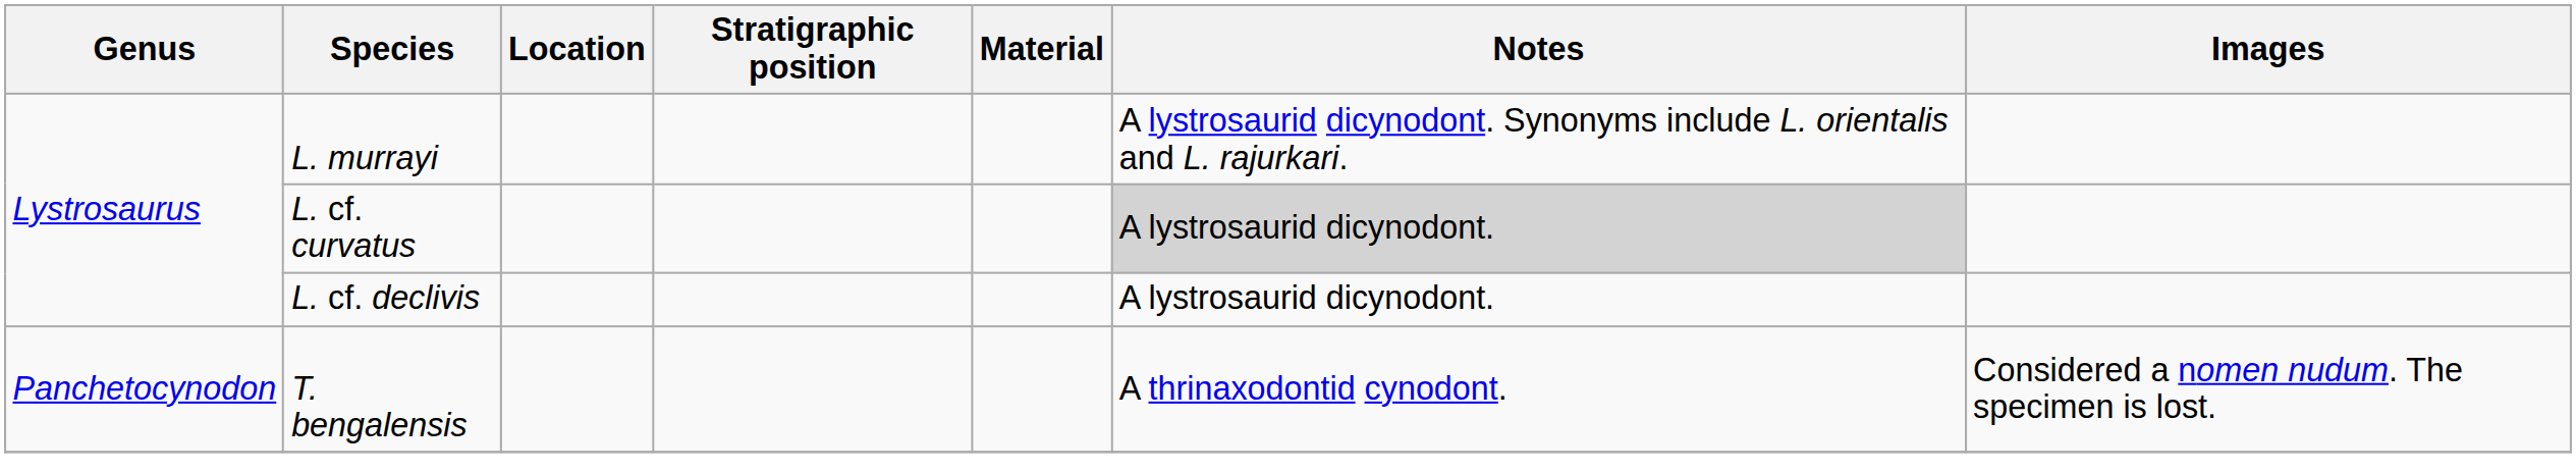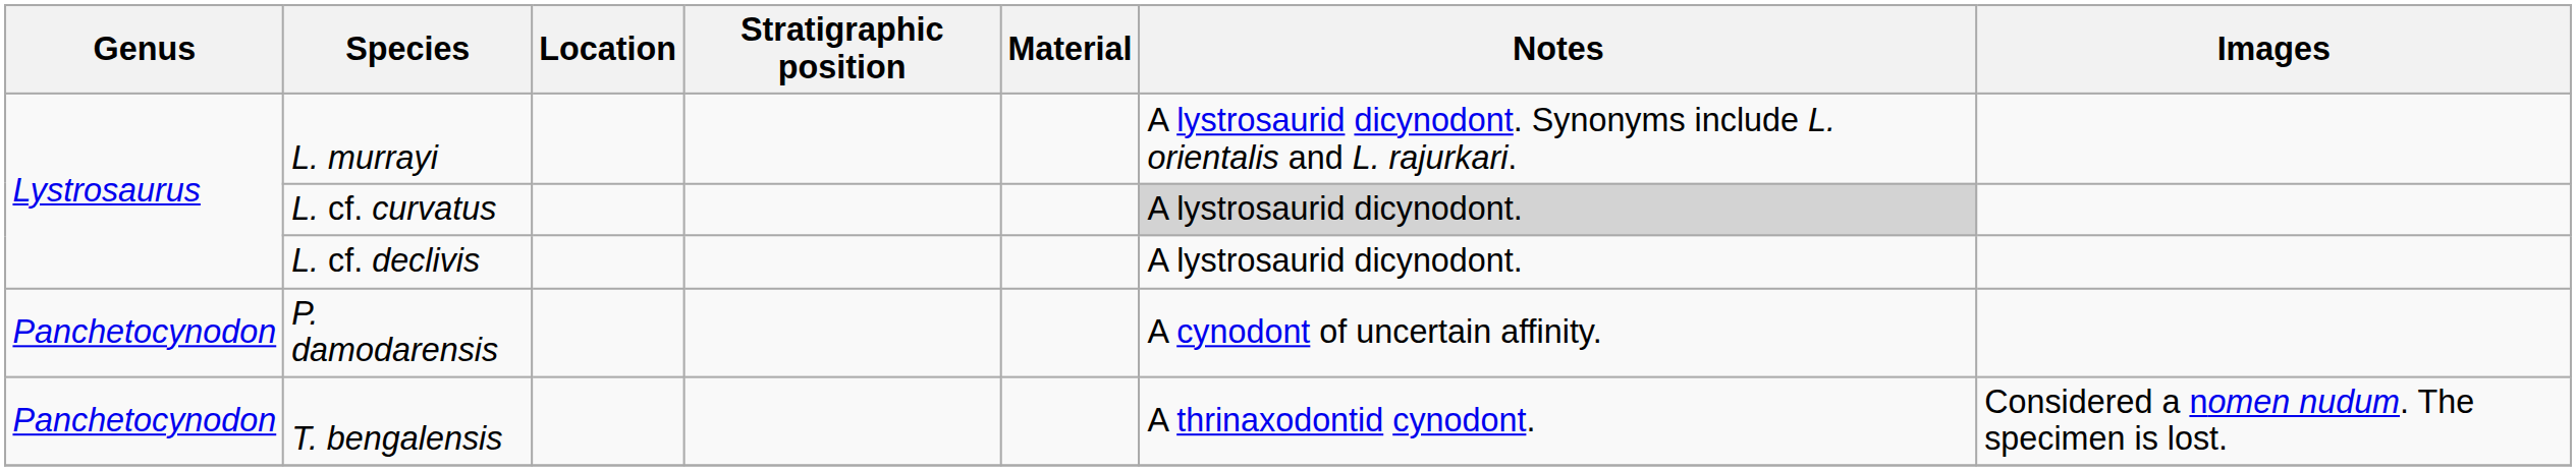 <table class="wikitable" align="center">
 <tr>
 <th>Genus</th>
 <th>Species</th>
 <th>Location</th>
 <th>Stratigraphic position</th>
 <th>Material</th>
 <th>Notes</th>
 <th>Images</th>
 </tr>
 <tr>
 <td rowspan="3"><em><a href='#'>Lystrosaurus</a></em></td>
 <td><br><em>L. murrayi</em></td>
 <td></td>
 <td></td>
 <td></td>
 <td>A <a href='#'>lystrosaurid</a> <a href='#'>dicynodont</a>. Synonyms include <em>L. orientalis</em> and <em>L. rajurkari</em>.</td>
 <td></td>
 </tr>
 <tr>
 <td><em>L.</em> cf. <em>curvatus</em></td>
 <td></td>
 <td></td>
 <td></td>
 <td style="background: lightgrey;">A lystrosaurid dicynodont.</td>
 <td></td>
 </tr>
 <tr>
 <td><em>L.</em> cf. <em>declivis</em></td>
 <td></td>
 <td></td>
 <td></td>
 <td>A lystrosaurid dicynodont.</td>
 <td></td>
 </tr>
 <tr>
 <td><em><a href='#'>Panchetocynodon</a></em></td>
+<td><em>P. damodarensis</em></td>
+<td></td>
+<td></td>
+<td></td>
+<td>A <a href='#'>cynodont</a> of uncertain affinity.</td>
+<td></td>
+</tr>
+<tr>
+<td><em><a href='#'>Panchetocynodon</a></em></td>
 <td><br><em>T. bengalensis</em></td>
 <td></td>
 <td></td>
 <td></td>
 <td>A <a href='#'>thrinaxodontid</a> <a href='#'>cynodont</a>.</td>
 <td>Considered a <a href='#'>n<em>omen nudum</em></a>. The specimen is lost.</td>
 </tr>
 <tr>
 </tr>
 </table>
